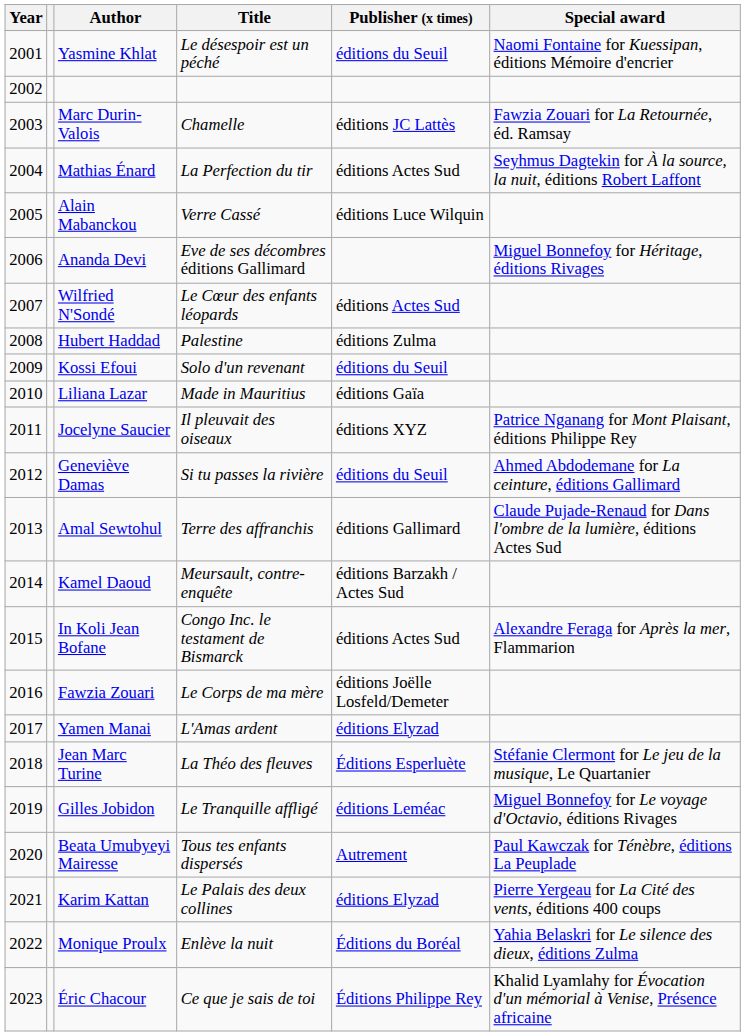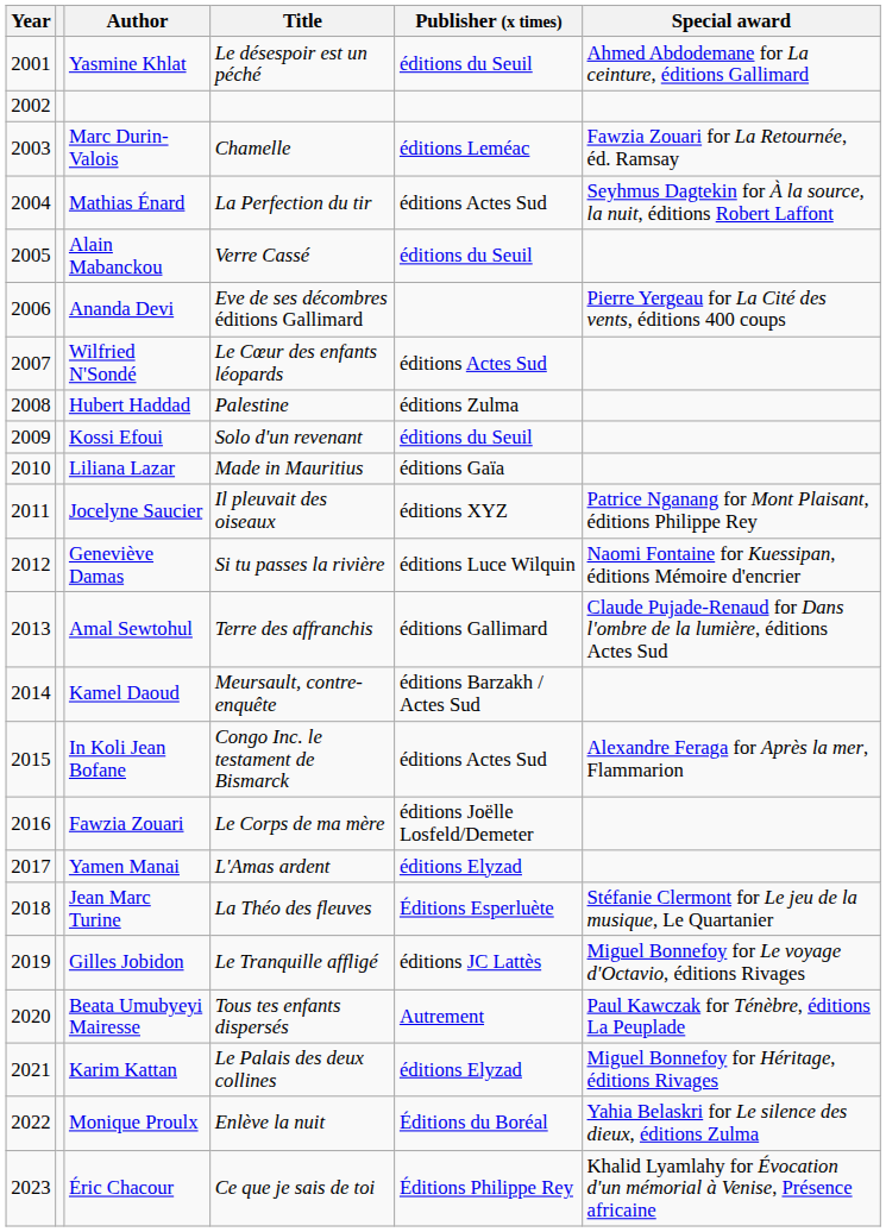 <table width="80%" class="wikitable sortable" style="margin: 1em auto;">
 <tr>
 <th>Year</th>
 <th></th>
 <th>Author</th>
 <th>Title</th>
 <th>Publisher <small>(x times)</small></th>
 <th>Special award</th>
 </tr>
 <tr>
 <td>2001</td>
 <td></td>
 <td><a href='#'>Yasmine Khlat</a></td>
 <td><em>Le désespoir est un péché</em></td>
 <td><a href='#'>éditions du Seuil</a></td>
-<td><a href='#'>Naomi Fontaine</a> for <em>Kuessipan</em>, éditions Mémoire d'encrier</td>
+<td><a href='#'>Ahmed Abdodemane</a> for <em>La ceinture</em>, <a href='#'>éditions Gallimard</a></td>
 </tr>
 <tr>
 <td>2002</td>
 <td></td>
 <td></td>
 <td></td>
 <td></td>
 <td></td>
 </tr>
 <tr>
 <td>2003</td>
 <td></td>
 <td><a href='#'>Marc Durin-Valois</a></td>
 <td><em>Chamelle</em></td>
-<td>éditions <a href='#'>JC Lattès</a></td>
+<td><a href='#'>éditions Leméac</a></td>
 <td><a href='#'>Fawzia Zouari</a> for <em>La Retournée</em>, éd. Ramsay</td>
 </tr>
 <tr>
 <td>2004</td>
 <td></td>
 <td><a href='#'>Mathias Énard</a></td>
 <td><em>La Perfection du tir</em></td>
 <td>éditions Actes Sud</td>
 <td><a href='#'>Seyhmus Dagtekin</a> for <em>À la source, la nuit</em>, éditions <a href='#'>Robert Laffont</a></td>
 </tr>
 <tr>
 <td>2005</td>
 <td></td>
 <td><a href='#'>Alain Mabanckou</a></td>
 <td><em>Verre Cassé</em></td>
-<td>éditions Luce Wilquin</td>
+<td><a href='#'>éditions du Seuil</a></td>
 <td></td>
 </tr>
 <tr>
 <td>2006</td>
 <td></td>
 <td><a href='#'>Ananda Devi</a></td>
 <td><em>Eve de ses décombres</em> éditions Gallimard</td>
 <td></td>
-<td><a href='#'>Miguel Bonnefoy</a> for <em>Héritage</em>, <a href='#'>éditions Rivages</a></td>
+<td><a href='#'>Pierre Yergeau</a> for <em>La Cité des vents</em>, éditions 400 coups</td>
 </tr>
 <tr>
 <td>2007</td>
 <td></td>
 <td><a href='#'>Wilfried N'Sondé</a></td>
 <td><em>Le Cœur des enfants léopards</em></td>
 <td>éditions <a href='#'>Actes Sud</a></td>
 <td></td>
 </tr>
 <tr>
 <td>2008</td>
 <td></td>
 <td><a href='#'>Hubert Haddad</a></td>
 <td><em>Palestine</em></td>
 <td>éditions Zulma</td>
 <td></td>
 </tr>
 <tr>
 <td>2009</td>
 <td></td>
 <td><a href='#'>Kossi Efoui</a></td>
 <td><em>Solo d'un revenant</em></td>
 <td><a href='#'>éditions du Seuil</a></td>
 <td></td>
 </tr>
 <tr>
 <td>2010</td>
 <td></td>
 <td><a href='#'>Liliana Lazar</a></td>
 <td><em>Made in Mauritius</em></td>
 <td>éditions Gaïa</td>
 <td></td>
 </tr>
 <tr>
 <td>2011</td>
 <td></td>
 <td><a href='#'>Jocelyne Saucier</a></td>
 <td><em>Il pleuvait des oiseaux</em></td>
 <td>éditions XYZ</td>
 <td><a href='#'>Patrice Nganang</a> for <em>Mont Plaisant</em>, éditions Philippe Rey</td>
 </tr>
 <tr>
 <td>2012</td>
 <td></td>
 <td><a href='#'>Geneviève Damas</a></td>
 <td><em>Si tu passes la rivière</em></td>
-<td><a href='#'>éditions du Seuil</a></td>
-<td><a href='#'>Ahmed Abdodemane</a> for <em>La ceinture</em>, <a href='#'>éditions Gallimard</a></td>
+<td>éditions Luce Wilquin</td>
+<td><a href='#'>Naomi Fontaine</a> for <em>Kuessipan</em>, éditions Mémoire d'encrier</td>
 </tr>
 <tr>
 <td>2013</td>
 <td></td>
 <td><a href='#'>Amal Sewtohul</a></td>
 <td><em>Terre des affranchis</em></td>
 <td>éditions Gallimard</td>
 <td><a href='#'>Claude Pujade-Renaud</a> for <em>Dans l'ombre de la lumière</em>, éditions Actes Sud</td>
 </tr>
 <tr>
 <td>2014</td>
 <td></td>
 <td><a href='#'>Kamel Daoud</a></td>
 <td><em>Meursault, contre-enquête</em></td>
 <td>éditions Barzakh / Actes Sud</td>
 <td></td>
 </tr>
 <tr>
 <td>2015</td>
 <td></td>
 <td><a href='#'>In Koli Jean Bofane</a></td>
 <td><em>Congo Inc. le testament de Bismarck</em></td>
 <td>éditions Actes Sud</td>
 <td><a href='#'>Alexandre Feraga</a> for <em>Après la mer</em>, Flammarion</td>
 </tr>
 <tr>
 <td>2016</td>
 <td></td>
 <td><a href='#'>Fawzia Zouari</a></td>
 <td><em>Le Corps de ma mère</em></td>
 <td>éditions Joëlle Losfeld/Demeter</td>
 <td></td>
 </tr>
 <tr>
 <td>2017</td>
 <td></td>
 <td><a href='#'>Yamen Manai</a></td>
 <td><em>L'Amas ardent</em></td>
 <td><a href='#'>éditions Elyzad</a></td>
 <td></td>
 </tr>
 <tr>
 <td>2018</td>
 <td></td>
 <td><a href='#'>Jean Marc Turine</a></td>
 <td><em>La Théo des fleuves</em></td>
 <td><a href='#'>Éditions Esperluète</a></td>
 <td><a href='#'>Stéfanie Clermont</a> for <em>Le jeu de la musique</em>, Le Quartanier</td>
 </tr>
 <tr>
 <td>2019</td>
 <td></td>
 <td><a href='#'>Gilles Jobidon</a></td>
 <td><em>Le Tranquille affligé</em></td>
-<td><a href='#'>éditions Leméac</a></td>
+<td>éditions <a href='#'>JC Lattès</a></td>
 <td><a href='#'>Miguel Bonnefoy</a> for <em>Le voyage d'Octavio</em>, éditions Rivages</td>
 </tr>
 <tr>
 <td>2020</td>
 <td></td>
 <td><a href='#'>Beata Umubyeyi Mairesse</a></td>
 <td><em>Tous tes enfants dispersés</em></td>
 <td><a href='#'>Autrement</a></td>
 <td><a href='#'>Paul Kawczak</a> for <em>Ténèbre</em>, <a href='#'>éditions La Peuplade</a></td>
 </tr>
 <tr>
 <td>2021</td>
 <td></td>
 <td><a href='#'>Karim Kattan</a></td>
 <td><em>Le Palais des deux collines</em></td>
 <td><a href='#'>éditions Elyzad</a></td>
-<td><a href='#'>Pierre Yergeau</a> for <em>La Cité des vents</em>, éditions 400 coups</td>
+<td><a href='#'>Miguel Bonnefoy</a> for <em>Héritage</em>, <a href='#'>éditions Rivages</a></td>
 </tr>
 <tr>
 <td>2022</td>
 <td></td>
 <td><a href='#'>Monique Proulx</a></td>
 <td><em>Enlève la nuit</em></td>
 <td><a href='#'>Éditions du Boréal</a></td>
 <td><a href='#'>Yahia Belaskri</a> for <em>Le silence des dieux</em>, <a href='#'>éditions Zulma</a></td>
 </tr>
 <tr>
 <td>2023</td>
 <td></td>
 <td><a href='#'>Éric Chacour</a></td>
 <td><em>Ce que je sais de toi</em></td>
 <td><a href='#'>Éditions Philippe Rey</a></td>
 <td>Khalid Lyamlahy for <em>Évocation d'un mémorial à Venise</em>, <a href='#'>Présence africaine</a></td>
 </tr>
 </table>
